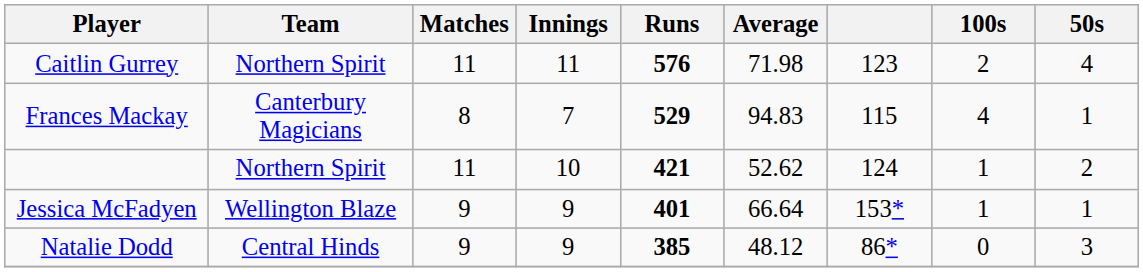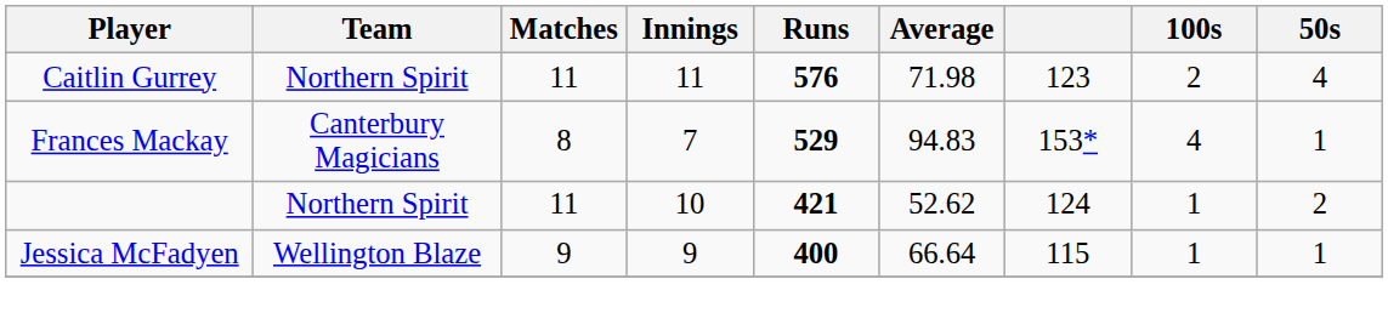 <table class="wikitable" style="text-align:center;">
 <tr>
 <th width=125>Player</th>
 <th width=125>Team</th>
 <th width=60>Matches</th>
 <th width=60>Innings</th>
 <th width=60>Runs</th>
 <th width=60>Average</th>
 <th width=60></th>
 <th width=60>100s</th>
 <th width=60>50s</th>
 </tr>
 <tr>
 <td><a href='#'>Caitlin Gurrey</a></td>
 <td><a href='#'>Northern Spirit</a></td>
 <td>11</td>
 <td>11</td>
 <td><strong>576</strong></td>
 <td>71.98</td>
 <td>123</td>
 <td>2</td>
 <td>4</td>
 </tr>
 <tr>
 <td><a href='#'>Frances Mackay</a></td>
 <td><a href='#'>Canterbury Magicians</a></td>
 <td>8</td>
 <td>7</td>
 <td><strong>529</strong></td>
 <td>94.83</td>
-<td>115</td>
+<td>153<a href='#'>*</a></td>
 <td>4</td>
 <td>1</td>
 </tr>
 <tr>
 <td></td>
 <td><a href='#'>Northern Spirit</a></td>
 <td>11</td>
 <td>10</td>
 <td><strong>421</strong></td>
 <td>52.62</td>
 <td>124</td>
 <td>1</td>
 <td>2</td>
 </tr>
 <tr>
 <td><a href='#'>Jessica McFadyen</a></td>
 <td><a href='#'>Wellington Blaze</a></td>
 <td>9</td>
 <td>9</td>
-<td><strong>401</strong></td>
+<td><strong>400</strong></td>
 <td>66.64</td>
-<td>153<a href='#'>*</a></td>
+<td>115</td>
 <td>1</td>
 <td>1</td>
 </tr>
 <tr>
-<td><a href='#'>Natalie Dodd</a></td>
-<td><a href='#'>Central Hinds</a></td>
-<td>9</td>
-<td>9</td>
-<td><strong>385</strong></td>
-<td>48.12</td>
-<td>86<a href='#'>*</a></td>
-<td>0</td>
-<td>3</td>
-</tr>
-<tr>
 </tr>
 </table>
